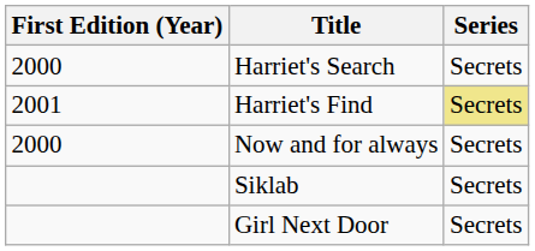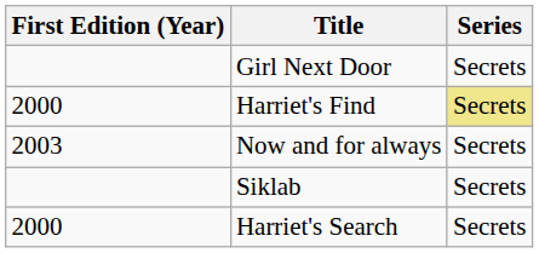 <table class="wikitable sortable">
 <tr>
 <th>First Edition (Year)</th>
 <th>Title</th>
 <th>Series</th>
 </tr>
 <tr>
-<td>2000</td>
-<td>Harriet's Search</td>
+<td></td>
+<td>Girl Next Door</td>
 <td>Secrets</td>
 </tr>
 <tr>
-<td>2001</td>
+<td>2000</td>
 <td>Harriet's Find</td>
 <td style="background: khaki;">Secrets</td>
 </tr>
 <tr>
-<td>2000</td>
+<td>2003</td>
 <td>Now and for always</td>
 <td>Secrets</td>
 </tr>
 <tr>
 <td></td>
 <td>Siklab</td>
 <td>Secrets</td>
 </tr>
 <tr>
-<td></td>
-<td>Girl Next Door</td>
+<td>2000</td>
+<td>Harriet's Search</td>
 <td>Secrets</td>
 </tr>
 </table>
